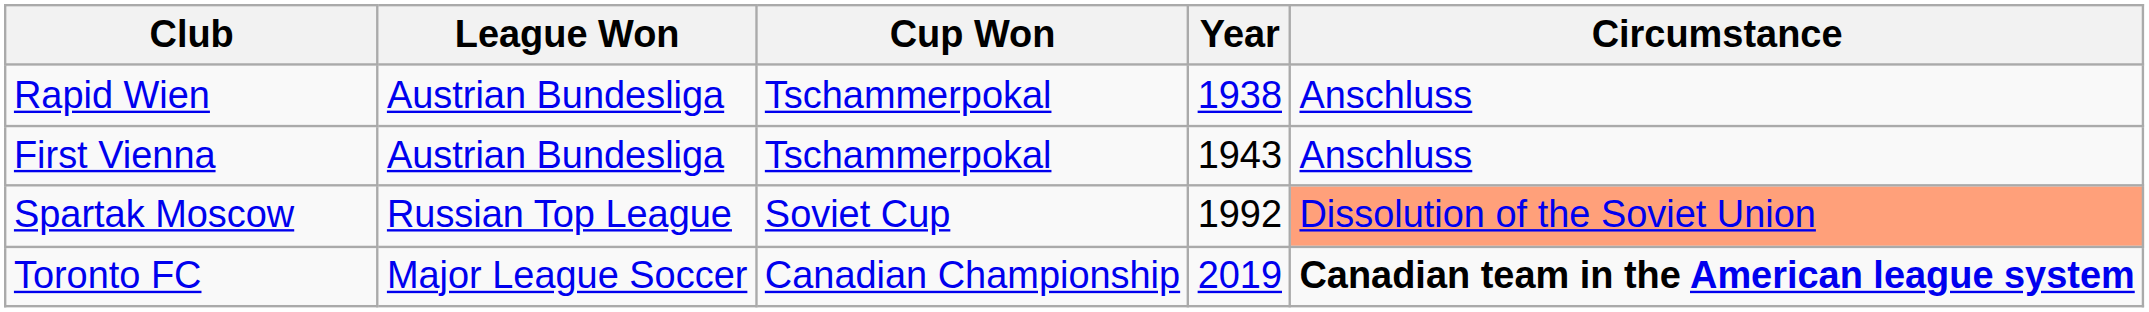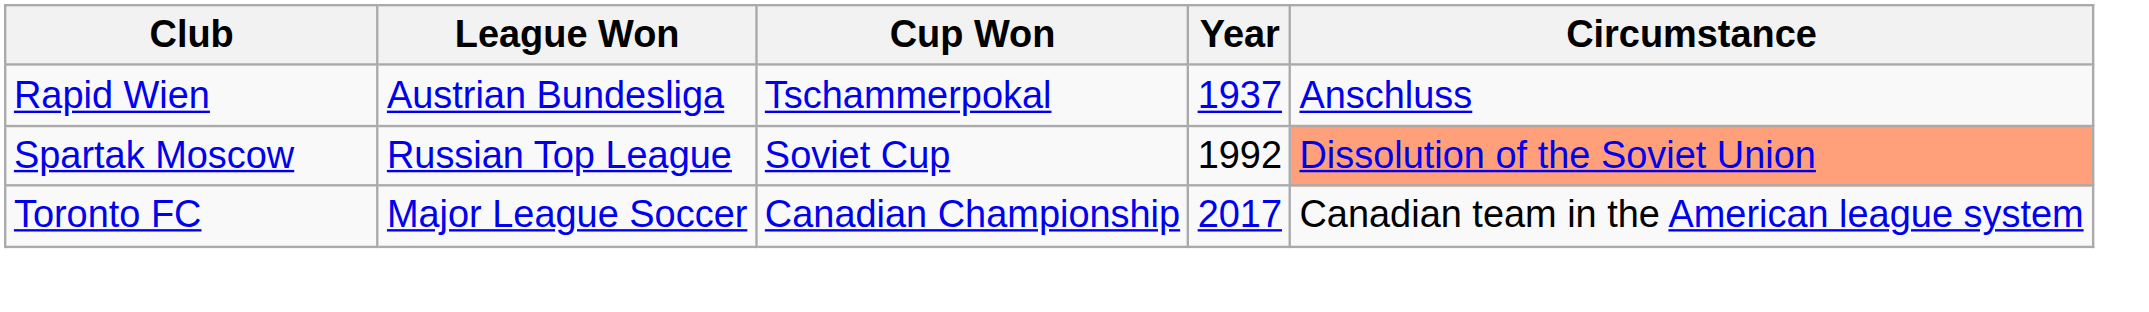 <table class="wikitable">
 <tr>
 <th width="150">Club</th>
 <th>League Won</th>
 <th>Cup Won</th>
 <th>Year</th>
 <th>Circumstance</th>
 </tr>
 <tr>
 <td> <a href='#'>Rapid Wien</a></td>
 <td> <a href='#'>Austrian Bundesliga</a></td>
 <td> <a href='#'>Tschammerpokal</a></td>
-<td><a href='#'>1938</a></td>
-<td><a href='#'>Anschluss</a></td>
-</tr>
-<tr>
-<td> <a href='#'>First Vienna</a></td>
-<td> <a href='#'>Austrian Bundesliga</a></td>
-<td> <a href='#'>Tschammerpokal</a></td>
-<td>1943</td>
+<td><a href='#'>1937</a></td>
 <td><a href='#'>Anschluss</a></td>
 </tr>
 <tr>
 <td> <a href='#'>Spartak Moscow</a></td>
 <td> <a href='#'>Russian Top League</a></td>
 <td> <a href='#'>Soviet Cup</a></td>
 <td>1992</td>
 <td style="background: lightsalmon;"><a href='#'>Dissolution of the Soviet Union</a></td>
 </tr>
 <tr>
 <td> <a href='#'>Toronto FC</a></td>
 <td> <a href='#'>Major League Soccer</a></td>
 <td> <a href='#'>Canadian Championship</a></td>
-<td><a href='#'>2019</a></td>
-<td><strong>Canadian team in the <a href='#'>American league system</a></strong></td>
+<td><a href='#'>2017</a></td>
+<td>Canadian team in the <a href='#'>American league system</a></td>
 </tr>
 </table>
